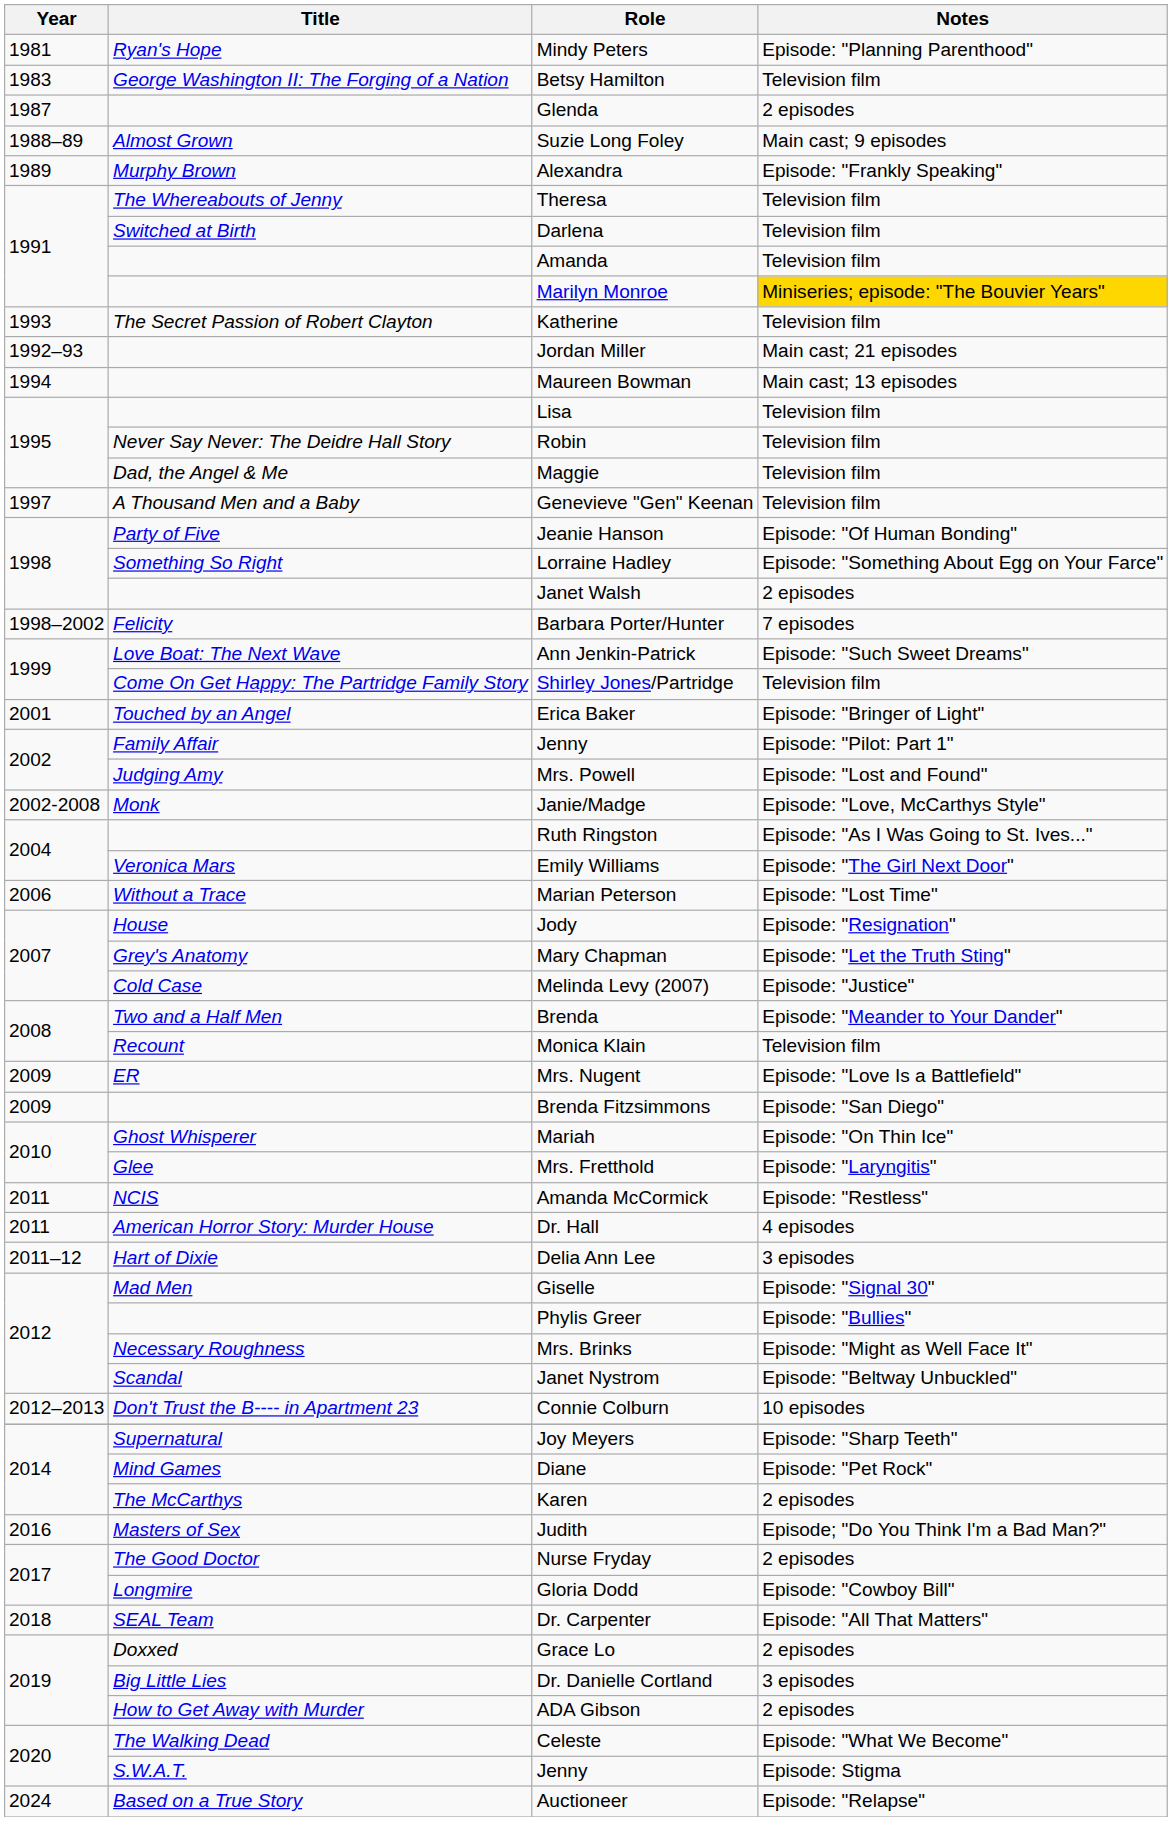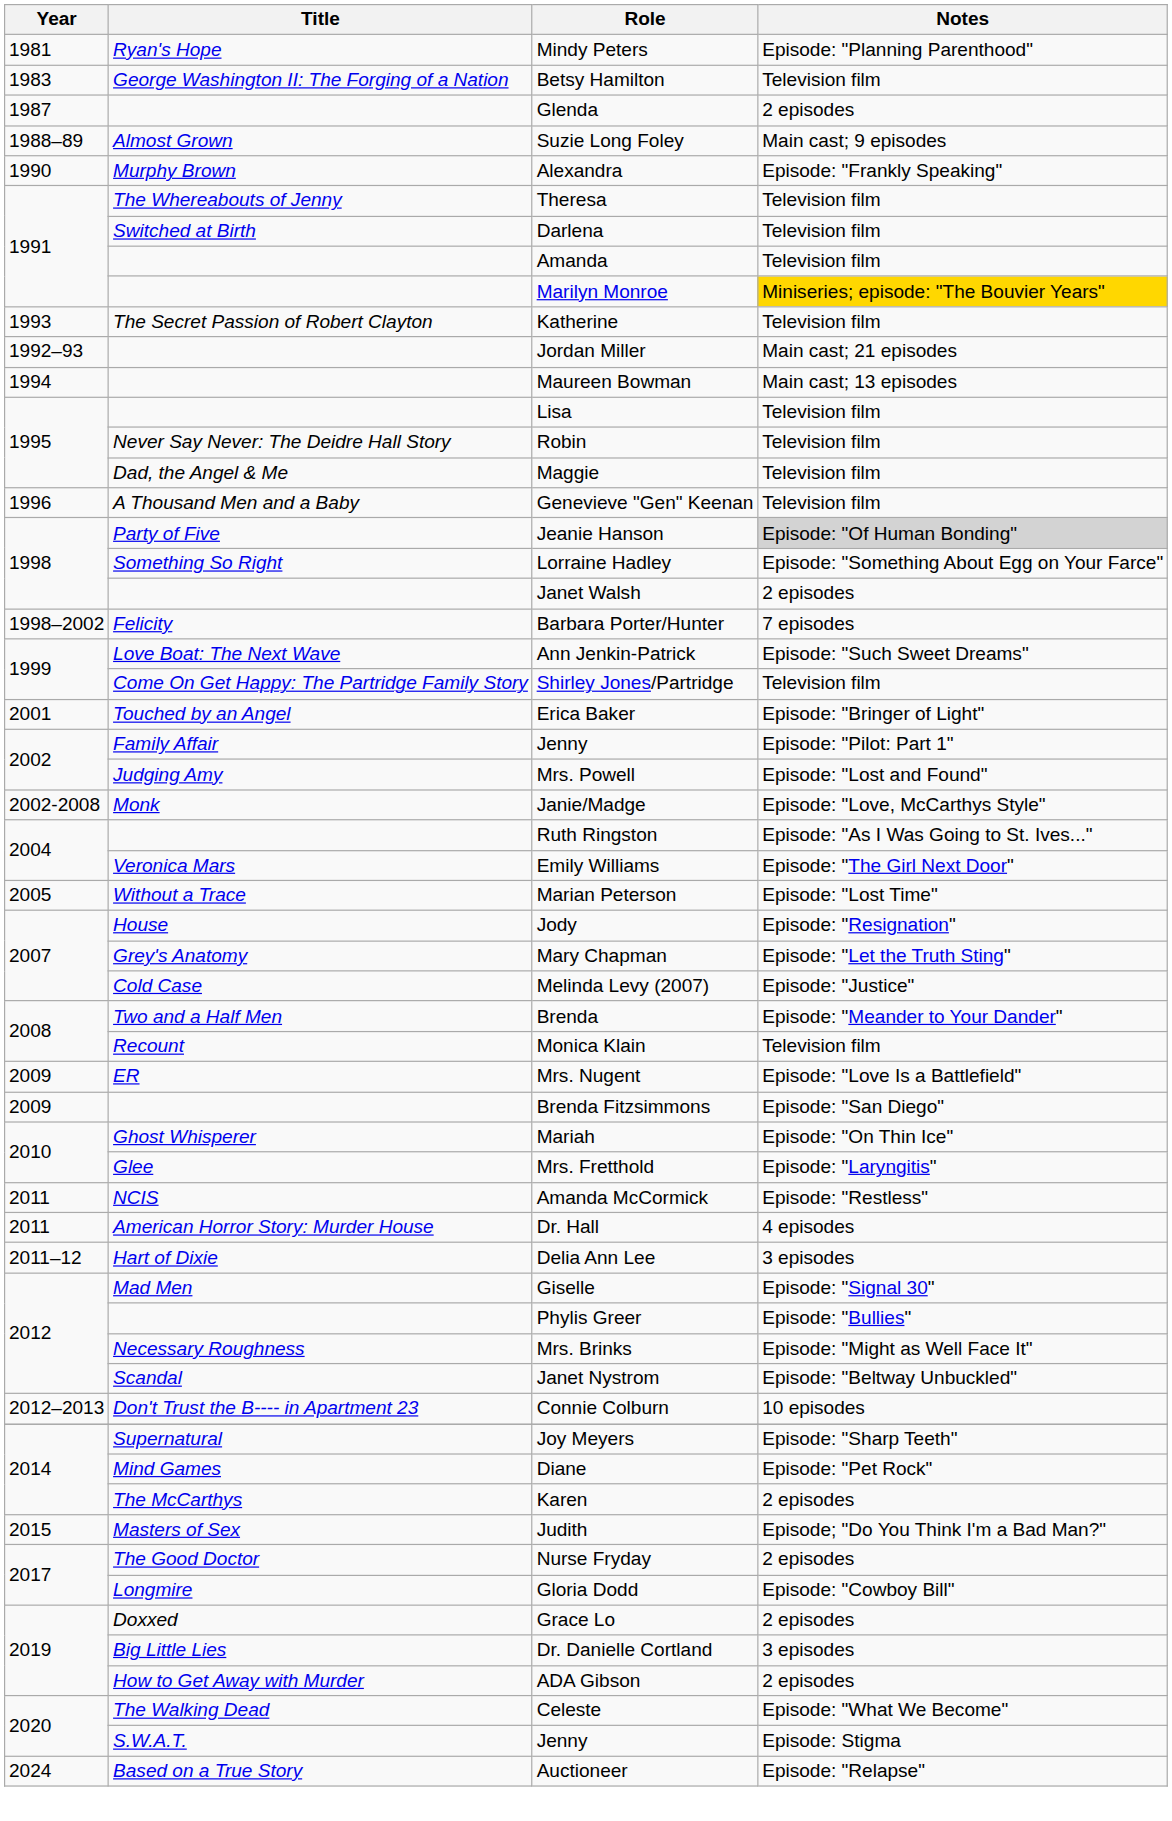 <table class="wikitable sortable">
 <tr>
 <th>Year</th>
 <th>Title</th>
 <th>Role</th>
 <th class="unsortable">Notes</th>
 </tr>
 <tr>
 <td>1981</td>
 <td><em><a href='#'>Ryan's Hope</a></em></td>
 <td>Mindy Peters</td>
 <td>Episode: "Planning Parenthood"</td>
 </tr>
 <tr>
 <td>1983</td>
 <td><em><a href='#'>George Washington II: The Forging of a Nation</a></em></td>
 <td>Betsy Hamilton</td>
 <td>Television film</td>
 </tr>
 <tr>
 <td>1987</td>
 <td><em></em></td>
 <td>Glenda</td>
 <td>2 episodes</td>
 </tr>
 <tr>
 <td>1988–89</td>
 <td><em><a href='#'>Almost Grown</a></em></td>
 <td>Suzie Long Foley</td>
 <td>Main cast; 9 episodes</td>
 </tr>
 <tr>
-<td>1989</td>
+<td>1990</td>
 <td><em><a href='#'>Murphy Brown</a></em></td>
 <td>Alexandra</td>
 <td>Episode: "Frankly Speaking"</td>
 </tr>
 <tr>
 <td rowspan=4>1991</td>
 <td><em><a href='#'>The Whereabouts of Jenny</a></em></td>
 <td>Theresa</td>
 <td>Television film</td>
 </tr>
 <tr>
 <td><em><a href='#'>Switched at Birth</a></em></td>
 <td>Darlena</td>
 <td>Television film</td>
 </tr>
 <tr>
 <td><em></em></td>
 <td>Amanda</td>
 <td>Television film</td>
 </tr>
 <tr>
 <td><em></em></td>
 <td><a href='#'>Marilyn Monroe</a></td>
 <td style="background: gold;">Miniseries; episode: "The Bouvier Years"</td>
 </tr>
 <tr>
 <td>1993</td>
 <td><em>The Secret Passion of Robert Clayton</em></td>
 <td>Katherine</td>
 <td>Television film</td>
 </tr>
 <tr>
 <td>1992–93</td>
 <td><em></em></td>
 <td>Jordan Miller</td>
 <td>Main cast; 21 episodes</td>
 </tr>
 <tr>
 <td>1994</td>
 <td><em></em></td>
 <td>Maureen Bowman</td>
 <td>Main cast; 13 episodes</td>
 </tr>
 <tr>
 <td rowspan=3>1995</td>
 <td><em></em></td>
 <td>Lisa</td>
 <td>Television film</td>
 </tr>
 <tr>
 <td><em>Never Say Never: The Deidre Hall Story</em></td>
 <td>Robin</td>
 <td>Television film</td>
 </tr>
 <tr>
 <td><em>Dad, the Angel & Me</em></td>
 <td>Maggie</td>
 <td>Television film</td>
 </tr>
 <tr>
-<td>1997</td>
+<td>1996</td>
 <td><em>A Thousand Men and a Baby</em></td>
 <td>Genevieve "Gen" Keenan</td>
 <td>Television film</td>
 </tr>
 <tr>
 <td rowspan=3>1998</td>
 <td><em><a href='#'>Party of Five</a></em></td>
 <td>Jeanie Hanson</td>
-<td>Episode: "Of Human Bonding"</td>
+<td style="background: lightgrey;">Episode: "Of Human Bonding"</td>
 </tr>
 <tr>
 <td><em><a href='#'>Something So Right</a></em></td>
 <td>Lorraine Hadley</td>
 <td>Episode: "Something About Egg on Your Farce"</td>
 </tr>
 <tr>
 <td><em></em></td>
 <td>Janet Walsh</td>
 <td>2 episodes</td>
 </tr>
 <tr>
 <td>1998–2002</td>
 <td><em><a href='#'>Felicity</a></em></td>
 <td>Barbara Porter/Hunter</td>
 <td>7 episodes</td>
 </tr>
 <tr>
 <td rowspan=2>1999</td>
 <td><em><a href='#'>Love Boat: The Next Wave</a></em></td>
 <td>Ann Jenkin-Patrick</td>
 <td>Episode: "Such Sweet Dreams"</td>
 </tr>
 <tr>
 <td><em><a href='#'>Come On Get Happy: The Partridge Family Story</a></em></td>
 <td><a href='#'>Shirley Jones</a>/Partridge</td>
 <td>Television film</td>
 </tr>
 <tr>
 <td>2001</td>
 <td><em><a href='#'>Touched by an Angel</a></em></td>
 <td>Erica Baker</td>
 <td>Episode: "Bringer of Light"</td>
 </tr>
 <tr>
 <td rowspan=2>2002</td>
 <td><em><a href='#'>Family Affair</a></em></td>
 <td>Jenny</td>
 <td>Episode: "Pilot: Part 1"</td>
 </tr>
 <tr>
 <td><em><a href='#'>Judging Amy</a></em></td>
 <td>Mrs. Powell</td>
 <td>Episode: "Lost and Found"</td>
 </tr>
 <tr>
 <td>2002-2008</td>
 <td><em><a href='#'>Monk</a></em></td>
 <td>Janie/Madge</td>
 <td>Episode: "Love, McCarthys Style"</td>
 </tr>
 <tr>
 <td rowspan=2>2004</td>
 <td><em></em></td>
 <td>Ruth Ringston</td>
 <td>Episode: "As I Was Going to St. Ives..."</td>
 </tr>
 <tr>
 <td><em><a href='#'>Veronica Mars</a></em></td>
 <td>Emily Williams</td>
 <td>Episode: "<a href='#'>The Girl Next Door</a>"</td>
 </tr>
 <tr>
-<td>2006</td>
+<td>2005</td>
 <td><em><a href='#'>Without a Trace</a></em></td>
 <td>Marian Peterson</td>
 <td>Episode: "Lost Time"</td>
 </tr>
 <tr>
 <td rowspan=3>2007</td>
 <td><em><a href='#'>House</a></em></td>
 <td>Jody</td>
 <td>Episode: "<a href='#'>Resignation</a>"</td>
 </tr>
 <tr>
 <td><em><a href='#'>Grey's Anatomy</a></em></td>
 <td>Mary Chapman</td>
 <td>Episode: "<a href='#'>Let the Truth Sting</a>"</td>
 </tr>
 <tr>
 <td><em><a href='#'>Cold Case</a></em></td>
 <td>Melinda Levy (2007)</td>
 <td>Episode: "Justice"</td>
 </tr>
 <tr>
 <td rowspan=2>2008</td>
 <td><em><a href='#'>Two and a Half Men</a></em></td>
 <td>Brenda</td>
 <td>Episode: "<a href='#'>Meander to Your Dander</a>"</td>
 </tr>
 <tr>
 <td><em><a href='#'>Recount</a></em></td>
 <td>Monica Klain</td>
 <td>Television film</td>
 </tr>
 <tr>
 <td>2009</td>
 <td><em><a href='#'>ER</a></em></td>
 <td>Mrs. Nugent</td>
 <td>Episode: "Love Is a Battlefield"</td>
 </tr>
 <tr>
 <td>2009</td>
 <td><em></em></td>
 <td>Brenda Fitzsimmons</td>
 <td>Episode: "San Diego"</td>
 </tr>
 <tr>
 <td rowspan=2>2010</td>
 <td><em><a href='#'>Ghost Whisperer</a></em></td>
 <td>Mariah</td>
 <td>Episode: "On Thin Ice"</td>
 </tr>
 <tr>
 <td><em><a href='#'>Glee</a></em></td>
 <td>Mrs. Fretthold</td>
 <td>Episode: "<a href='#'>Laryngitis</a>"</td>
 </tr>
 <tr>
 <td>2011</td>
 <td><em><a href='#'>NCIS</a></em></td>
 <td>Amanda McCormick</td>
 <td>Episode: "Restless"</td>
 </tr>
 <tr>
 <td>2011</td>
 <td><em><a href='#'>American Horror Story: Murder House</a></em></td>
 <td>Dr. Hall</td>
 <td>4 episodes</td>
 </tr>
 <tr>
 <td>2011–12</td>
 <td><em><a href='#'>Hart of Dixie</a></em></td>
 <td>Delia Ann Lee</td>
 <td>3 episodes</td>
 </tr>
 <tr>
 <td rowspan=4>2012</td>
 <td><em><a href='#'>Mad Men</a></em></td>
 <td>Giselle</td>
 <td>Episode: "<a href='#'>Signal 30</a>"</td>
 </tr>
 <tr>
 <td><em></em></td>
 <td>Phylis Greer</td>
 <td>Episode: "<a href='#'>Bullies</a>"</td>
 </tr>
 <tr>
 <td><em><a href='#'>Necessary Roughness</a></em></td>
 <td>Mrs. Brinks</td>
 <td>Episode: "Might as Well Face It"</td>
 </tr>
 <tr>
 <td><em><a href='#'>Scandal</a></em></td>
 <td>Janet Nystrom</td>
 <td>Episode: "Beltway Unbuckled"</td>
 </tr>
 <tr>
 <td>2012–2013</td>
 <td><em><a href='#'>Don't Trust the B---- in Apartment 23</a></em></td>
 <td>Connie Colburn</td>
 <td>10 episodes</td>
 </tr>
 <tr>
 </tr>
 <tr>
 <td rowspan=3>2014</td>
 <td><em><a href='#'>Supernatural</a></em></td>
 <td>Joy Meyers</td>
 <td>Episode: "Sharp Teeth"</td>
 </tr>
 <tr>
 <td><em><a href='#'>Mind Games</a></em></td>
 <td>Diane</td>
 <td>Episode: "Pet Rock"</td>
 </tr>
 <tr>
 <td><em><a href='#'>The McCarthys</a></em></td>
 <td>Karen</td>
 <td>2 episodes</td>
 </tr>
 <tr>
-<td>2016</td>
+<td>2015</td>
 <td><em><a href='#'>Masters of Sex</a></em></td>
 <td>Judith</td>
 <td>Episode; "Do You Think I'm a Bad Man?"</td>
 </tr>
 <tr>
 <td rowspan=2>2017</td>
 <td><em><a href='#'>The Good Doctor</a></em></td>
 <td>Nurse Fryday</td>
 <td>2 episodes</td>
 </tr>
 <tr>
 <td><em><a href='#'>Longmire</a></em></td>
 <td>Gloria Dodd</td>
 <td>Episode: "Cowboy Bill"</td>
-</tr>
-<tr>
-<td>2018</td>
-<td><em><a href='#'>SEAL Team</a></em></td>
-<td>Dr. Carpenter</td>
-<td>Episode: "All That Matters"</td>
 </tr>
 <tr>
 <td rowspan=3>2019</td>
 <td><em>Doxxed</em></td>
 <td>Grace Lo</td>
 <td>2 episodes</td>
 </tr>
 <tr>
 <td><em><a href='#'>Big Little Lies</a></em></td>
 <td>Dr. Danielle Cortland</td>
 <td>3 episodes</td>
 </tr>
 <tr>
 <td><em><a href='#'>How to Get Away with Murder</a></em></td>
 <td>ADA Gibson</td>
 <td>2 episodes</td>
 </tr>
 <tr>
 <td rowspan=2>2020</td>
 <td><em><a href='#'>The Walking Dead</a></em></td>
 <td>Celeste</td>
 <td>Episode: "What We Become"</td>
 </tr>
 <tr>
 <td><em><a href='#'>S.W.A.T.</a></em></td>
 <td>Jenny</td>
 <td>Episode: Stigma</td>
 </tr>
 <tr>
 <td>2024</td>
 <td><em><a href='#'>Based on a True Story</a></em></td>
 <td>Auctioneer</td>
 <td>Episode: "Relapse"</td>
 </tr>
 </table>
